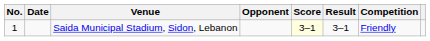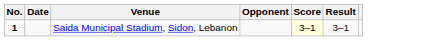 <table class="wikitable sortable">
 <tr>
 <th scope="col">No.</th>
 <th scope="col">Date</th>
 <th scope="col">Venue</th>
 <th scope="col">Opponent</th>
 <th scope="col">Score</th>
 <th scope="col">Result</th>
-<th scope="col">Competition</th>
 <th scope="col" class="unsortable"></th>
 </tr>
 <tr>
-<td align="center">1</td>
+<td align="center"><strong>1</strong></td>
 <td></td>
 <td><a href='#'>Saida Municipal Stadium</a>, <a href='#'>Sidon</a>, Lebanon</td>
 <td></td>
 <td align="center" style="background: lightyellow;">3–1</td>
 <td align="center">3–1</td>
-<td><a href='#'>Friendly</a></td>
 <td></td>
 </tr>
 </table>
